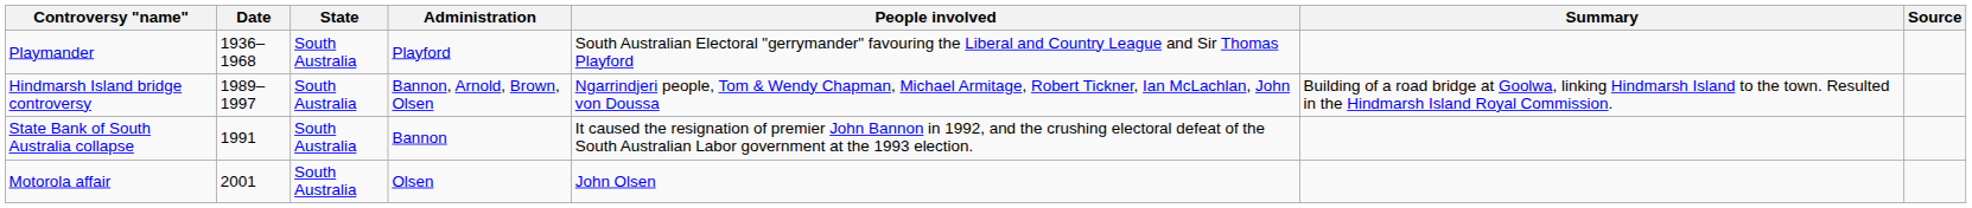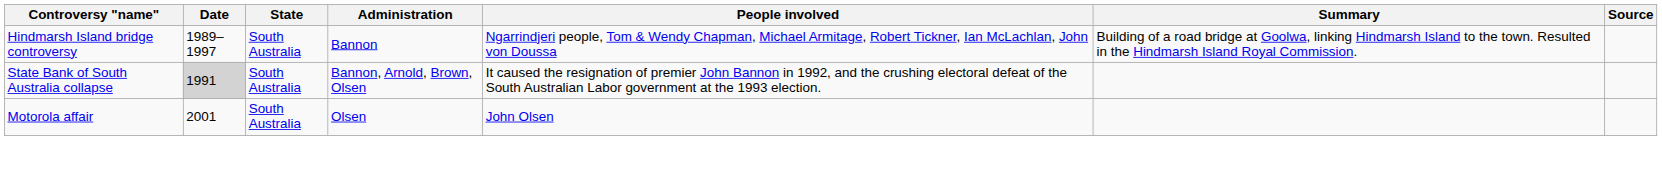 <table Class="wikitable sortable">
 <tr>
 <th>Controversy "name"<br></th>
 <th>Date<br></th>
 <th>State<br></th>
 <th>Administration<br></th>
 <th>People involved<br></th>
 <th>Summary<br></th>
 <th>Source<br></th>
 </tr>
 <tr>
-<td><a href='#'>Playmander</a></td>
-<td>1936–1968</td>
-<td><a href='#'>South Australia</a></td>
-<td><a href='#'>Playford</a></td>
-<td>South Australian Electoral "gerrymander" favouring the <a href='#'>Liberal and Country League</a> and Sir <a href='#'>Thomas Playford</a></td>
-<td></td>
-<td></td>
-</tr>
-<tr>
 <td><a href='#'>Hindmarsh Island bridge controversy</a></td>
 <td>1989–1997</td>
 <td><a href='#'>South Australia</a></td>
-<td><a href='#'>Bannon</a>, <a href='#'>Arnold</a>, <a href='#'>Brown</a>, <a href='#'>Olsen</a></td>
+<td><a href='#'>Bannon</a></td>
 <td><a href='#'>Ngarrindjeri</a> people, <a href='#'>Tom & Wendy Chapman</a>, <a href='#'>Michael Armitage</a>, <a href='#'>Robert Tickner</a>, <a href='#'>Ian McLachlan</a>, <a href='#'>John von Doussa</a></td>
 <td>Building of a road bridge at <a href='#'>Goolwa</a>, linking <a href='#'>Hindmarsh Island</a> to the town. Resulted in the <a href='#'>Hindmarsh Island Royal Commission</a>.</td>
 <td></td>
 </tr>
 <tr>
 <td><a href='#'>State Bank of South Australia collapse</a></td>
-<td>1991</td>
+<td style="background: lightgrey;">1991</td>
 <td><a href='#'>South Australia</a></td>
-<td><a href='#'>Bannon</a></td>
+<td><a href='#'>Bannon</a>, <a href='#'>Arnold</a>, <a href='#'>Brown</a>, <a href='#'>Olsen</a></td>
 <td>It caused the resignation of premier <a href='#'>John Bannon</a> in 1992, and the crushing electoral defeat of the South Australian Labor government at the 1993 election.</td>
 <td></td>
 <td></td>
 </tr>
 <tr>
 <td><a href='#'>Motorola affair</a></td>
 <td>2001</td>
 <td><a href='#'>South Australia</a></td>
 <td><a href='#'>Olsen</a></td>
 <td><a href='#'>John Olsen</a></td>
 <td></td>
 <td></td>
 </tr>
 </table>
